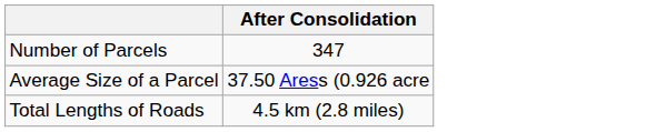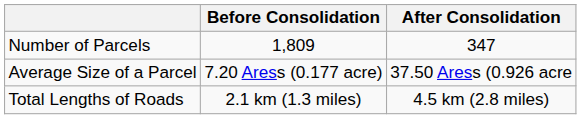 <table class="wikitable">
 <tr>
 <th></th>
+<th>Before Consolidation</th>
 <th>After Consolidation</th>
 </tr>
 <tr>
 <td>Number of Parcels</td>
+<td style="text-align: center;">1,809</td>
 <td style="text-align: center;">347</td>
 </tr>
 <tr>
 <td>Average Size of a Parcel</td>
+<td>7.20 <a href='#'>Ares</a>s (0.177 acre)</td>
 <td>37.50 <a href='#'>Ares</a>s (0.926 acre</td>
 </tr>
 <tr>
 <td>Total Lengths of Roads</td>
+<td style="text-align: center;">2.1 km (1.3 miles)</td>
 <td style="text-align: center;">4.5 km (2.8 miles)</td>
 </tr>
 </table>
